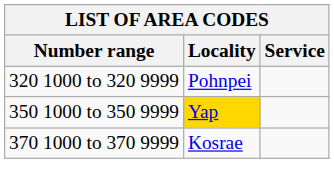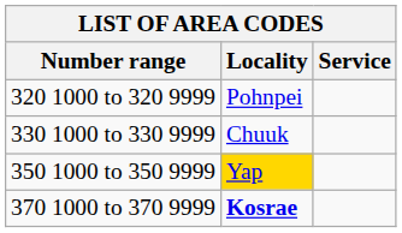 <table class="wikitable" border=1>
 <tr>
 <th colspan="3">LIST OF AREA CODES</th>
 </tr>
 <tr>
 <th>Number range</th>
 <th>Locality</th>
 <th>Service</th>
 </tr>
 <tr>
 <td>320 1000 to 320 9999</td>
 <td><a href='#'>Pohnpei</a></td>
 <td></td>
 </tr>
 <tr>
+<td>330 1000 to 330 9999</td>
+<td><a href='#'>Chuuk</a></td>
+<td></td>
+</tr>
+<tr>
 <td>350 1000 to 350 9999</td>
 <td style="background: gold;"><a href='#'>Yap</a></td>
 <td></td>
 </tr>
 <tr>
 <td>370 1000 to 370 9999</td>
-<td><a href='#'>Kosrae</a></td>
+<td><strong><a href='#'>Kosrae</a></strong></td>
 <td></td>
 </tr>
 </table>
